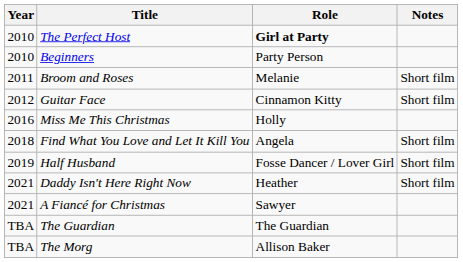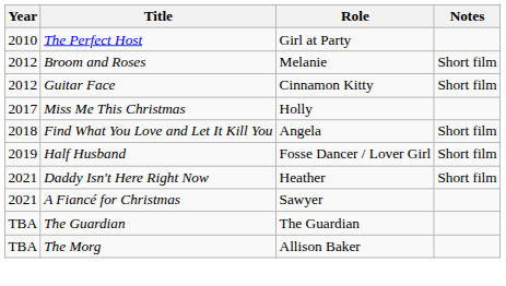 <table class="wikitable sortable">
 <tr>
 <th>Year</th>
 <th>Title</th>
 <th>Role</th>
 <th class="unsortable">Notes</th>
 </tr>
 <tr>
 <td>2010</td>
 <td><em><a href='#'>The Perfect Host</a></em></td>
-<td><strong>Girl at Party</strong></td>
+<td>Girl at Party</td>
 <td></td>
 </tr>
 <tr>
-<td>2010</td>
-<td><em><a href='#'>Beginners</a></em></td>
-<td>Party Person</td>
-<td></td>
-</tr>
-<tr>
-<td>2011</td>
+<td>2012</td>
 <td><em>Broom and Roses</em></td>
 <td>Melanie</td>
 <td>Short film</td>
 </tr>
 <tr>
 <td>2012</td>
 <td><em>Guitar Face</em></td>
 <td>Cinnamon Kitty</td>
 <td>Short film</td>
 </tr>
 <tr>
-<td>2016</td>
+<td>2017</td>
 <td><em>Miss Me This Christmas</em></td>
 <td>Holly</td>
 <td></td>
 </tr>
 <tr>
 <td>2018</td>
 <td><em>Find What You Love and Let It Kill You</em></td>
 <td>Angela</td>
 <td>Short film</td>
 </tr>
 <tr>
 <td>2019</td>
 <td><em>Half Husband</em></td>
 <td>Fosse Dancer / Lover Girl</td>
 <td>Short film</td>
 </tr>
 <tr>
 <td>2021</td>
 <td><em>Daddy Isn't Here Right Now</em></td>
 <td>Heather</td>
 <td>Short film</td>
 </tr>
 <tr>
 <td>2021</td>
 <td><em>A Fiancé for Christmas</em></td>
 <td>Sawyer</td>
 <td></td>
 </tr>
 <tr>
 <td>TBA</td>
 <td><em>The Guardian</em></td>
 <td>The Guardian</td>
 <td></td>
 </tr>
 <tr>
 <td>TBA</td>
 <td><em>The Morg</em></td>
 <td>Allison Baker</td>
 <td></td>
 </tr>
 </table>
